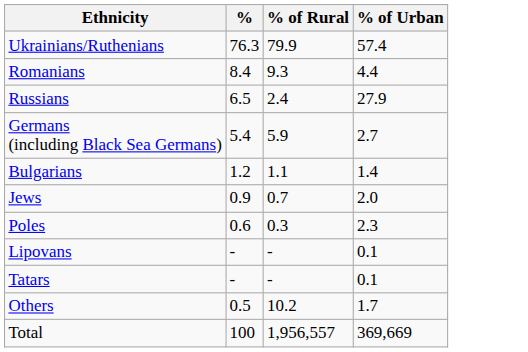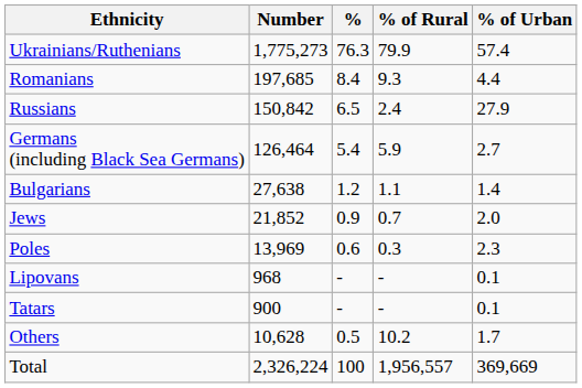 <table class="wikitable">
 <tr>
 <th>Ethnicity</th>
+<th>Number</th>
 <th>%</th>
 <th>% of Rural</th>
 <th>% of Urban</th>
 </tr>
 <tr>
 <td><a href='#'>Ukrainians/Ruthenians</a></td>
+<td>1,775,273</td>
 <td>76.3</td>
 <td>79.9</td>
 <td>57.4</td>
 </tr>
 <tr>
 <td><a href='#'>Romanians</a></td>
+<td>197,685</td>
 <td>8.4</td>
 <td>9.3</td>
 <td>4.4</td>
 </tr>
 <tr>
 <td><a href='#'>Russians</a></td>
+<td>150,842</td>
 <td>6.5</td>
 <td>2.4</td>
 <td>27.9</td>
 </tr>
 <tr>
 <td><a href='#'>Germans</a><br>(including <a href='#'>Black Sea Germans</a>)</td>
+<td>126,464</td>
 <td>5.4</td>
 <td>5.9</td>
 <td>2.7</td>
 </tr>
 <tr>
 <td><a href='#'>Bulgarians</a></td>
+<td>27,638</td>
 <td>1.2</td>
 <td>1.1</td>
 <td>1.4</td>
 </tr>
 <tr>
 <td><a href='#'>Jews</a></td>
+<td>21,852</td>
 <td>0.9</td>
 <td>0.7</td>
 <td>2.0</td>
 </tr>
 <tr>
 <td><a href='#'>Poles</a></td>
+<td>13,969</td>
 <td>0.6</td>
 <td>0.3</td>
 <td>2.3</td>
 </tr>
 <tr>
 <td><a href='#'>Lipovans</a></td>
+<td>968</td>
 <td>-</td>
 <td>-</td>
 <td>0.1</td>
 </tr>
 <tr>
 <td><a href='#'>Tatars</a></td>
+<td>900</td>
 <td>-</td>
 <td>-</td>
 <td>0.1</td>
 </tr>
 <tr>
 <td><a href='#'>Others</a></td>
+<td>10,628</td>
 <td>0.5</td>
 <td>10.2</td>
 <td>1.7</td>
 </tr>
 <tr>
 <td>Total</td>
+<td>2,326,224</td>
 <td>100</td>
 <td>1,956,557</td>
 <td>369,669</td>
 </tr>
 </table>
